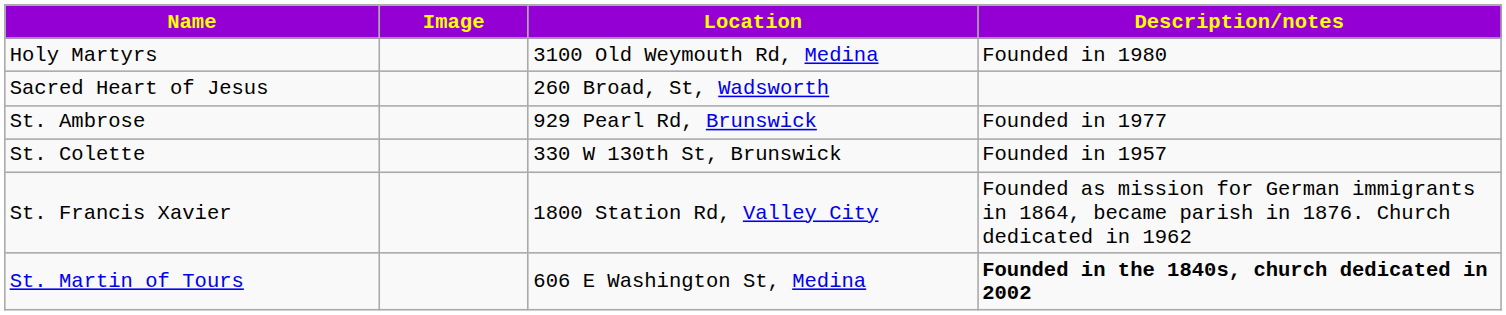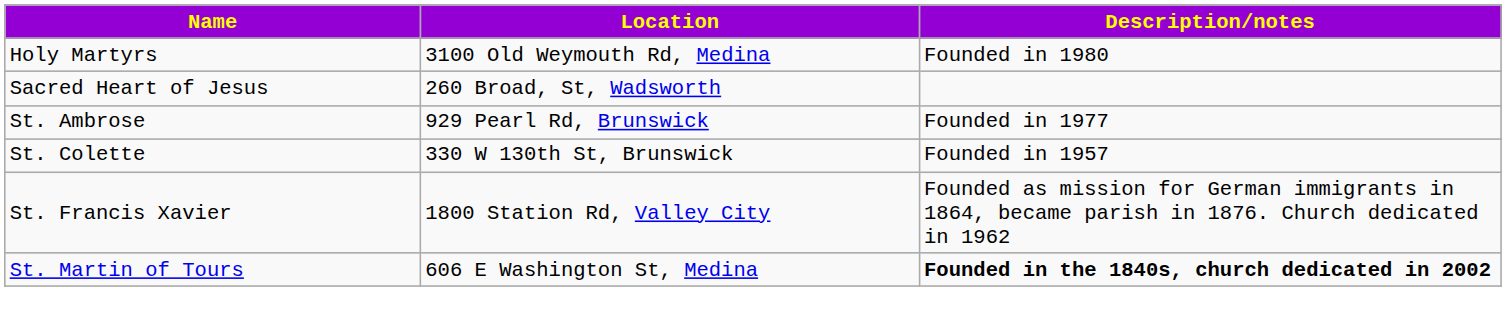 <table class="wikitable sortable" style="width:75%">
 <tr>
 <th style="background:darkviolet; color:yellow;" width="25%"><strong>Name</strong></th>
-<th style="background:darkviolet; color:yellow;" width="10%"><strong>Image</strong></th>
 <th style="background:darkviolet; color:yellow;" width="30%"><strong>Location</strong></th>
 <th style="background:darkviolet; color:yellow;" width="35%"><strong>Description/notes</strong></th>
 </tr>
 <tr>
 <td>Holy Martyrs</td>
-<td></td>
 <td>3100 Old Weymouth Rd, <a href='#'>Medina</a></td>
 <td>Founded in 1980</td>
 </tr>
 <tr>
 <td>Sacred Heart of Jesus</td>
-<td></td>
 <td>260 Broad, St, <a href='#'>Wadsworth</a></td>
 <td></td>
 </tr>
 <tr>
 <td>St. Ambrose</td>
-<td></td>
 <td>929 Pearl Rd, <a href='#'>Brunswick</a></td>
 <td>Founded in 1977</td>
 </tr>
 <tr>
 <td>St. Colette</td>
-<td></td>
 <td>330 W 130th St, Brunswick</td>
 <td>Founded in 1957</td>
 </tr>
 <tr>
 <td>St. Francis Xavier</td>
-<td></td>
 <td>1800 Station Rd, <a href='#'>Valley City</a></td>
 <td>Founded as mission for German immigrants in 1864, became parish in 1876. Church dedicated in 1962</td>
 </tr>
 <tr>
 <td><a href='#'>St. Martin of Tours</a></td>
-<td></td>
 <td>606 E Washington St, <a href='#'>Medina</a></td>
 <td><strong>Founded in the 1840s, church dedicated in 2002</strong></td>
 </tr>
 </table>
